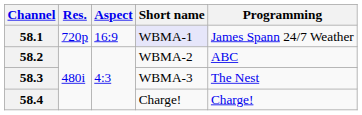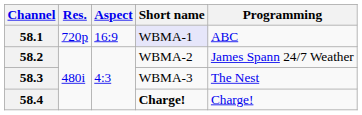 <table class="wikitable">
 <tr>
 <th scope="col"><a href='#'>Channel</a></th>
 <th scope="col"><a href='#'>Res.</a></th>
 <th scope="col"><a href='#'>Aspect</a></th>
 <th scope="col">Short name</th>
 <th scope="col">Programming</th>
 </tr>
 <tr>
 <th scope="col">58.1</th>
 <td><a href='#'>720p</a></td>
 <td><a href='#'>16:9</a></td>
 <td style="background: lavender;">WBMA-1</td>
-<td><a href='#'>James Spann</a> 24/7 Weather</td>
+<td><a href='#'>ABC</a></td>
 </tr>
 <tr>
 <th scope="col">58.2</th>
 <td rowspan="3"><a href='#'>480i</a></td>
 <td rowspan="3"><a href='#'>4:3</a></td>
 <td>WBMA-2</td>
-<td><a href='#'>ABC</a></td>
+<td><a href='#'>James Spann</a> 24/7 Weather</td>
 </tr>
 <tr>
 <th scope="col">58.3</th>
 <td>WBMA-3</td>
 <td><a href='#'>The Nest</a></td>
 </tr>
 <tr>
 <th scope="col">58.4</th>
-<td>Charge!</td>
+<td><strong>Charge!</strong></td>
 <td><a href='#'>Charge!</a></td>
 </tr>
 </table>
